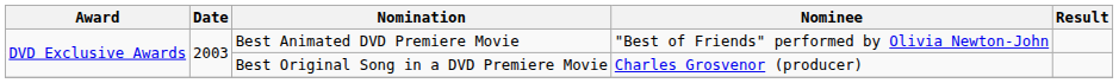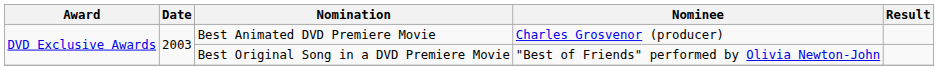 <table class="wikitable" width:100%;">
 <tr>
 <th>Award</th>
 <th>Date</th>
 <th>Nomination</th>
 <th>Nominee</th>
 <th>Result</th>
 </tr>
 <tr>
 <td rowspan=2><a href='#'>DVD Exclusive Awards</a></td>
 <td rowspan=2>2003</td>
 <td>Best Animated DVD Premiere Movie</td>
-<td>"Best of Friends" performed by <a href='#'>Olivia Newton-John</a></td>
+<td><a href='#'>Charles Grosvenor</a> (producer)</td>
 <td></td>
 </tr>
 <tr>
 <td>Best Original Song in a DVD Premiere Movie</td>
-<td><a href='#'>Charles Grosvenor</a> (producer)</td>
+<td>"Best of Friends" performed by <a href='#'>Olivia Newton-John</a></td>
 <td></td>
 </tr>
 <tr>
 </tr>
 </table>
